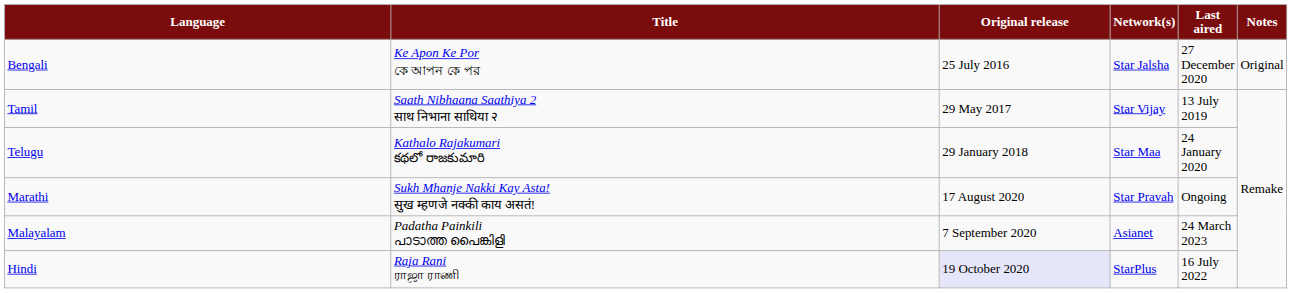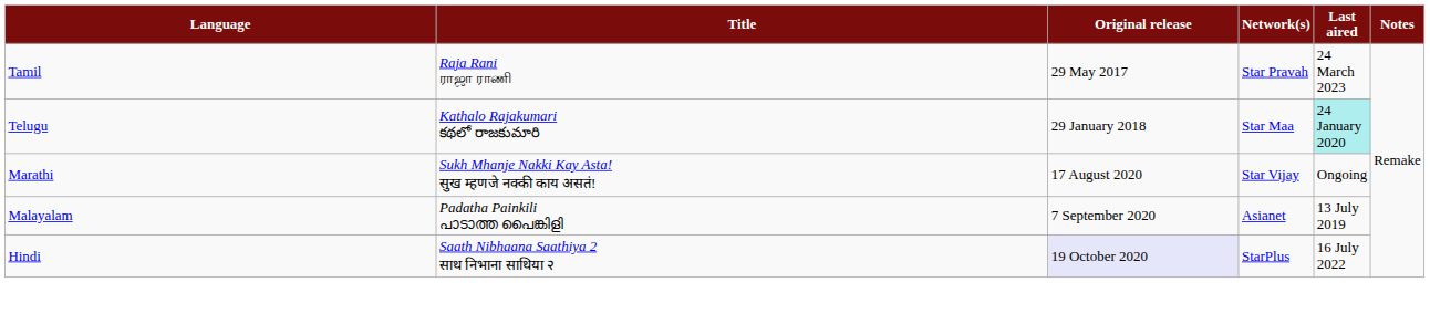 <table class="wikitable" style="width: 100%; margin-right: 0;">
 <tr style="color:white">
 <th style="background:#7b0c0c; width:35%;">Language</th>
 <th style="background:#7b0c0c; width:50%;">Title</th>
 <th style="background:#7b0c0c; width:64%;">Original release</th>
 <th style="background:#7b0c0c; width:12%;">Network(s)</th>
 <th style="background:#7b0c0c; width:5%;">Last aired</th>
 <th style="background:#7b0c0c; width:5%;">Notes</th>
 </tr>
 <tr>
-<td><a href='#'>Bengali</a></td>
-<td><em><a href='#'>Ke Apon Ke Por</a></em> <br> কে আপন কে পর</td>
-<td>25 July 2016</td>
-<td><a href='#'>Star Jalsha</a></td>
-<td>27 December 2020</td>
-<td>Original</td>
-</tr>
-<tr>
 <td><a href='#'>Tamil</a></td>
-<td><em><a href='#'>Saath Nibhaana Saathiya 2</a></em> <br> साथ निभाना साथिया २</td>
+<td><em><a href='#'>Raja Rani</a></em> <br> ராஜா ராணி</td>
 <td>29 May 2017</td>
-<td><a href='#'>Star Vijay</a></td>
-<td>13 July 2019</td>
+<td><a href='#'>Star Pravah</a></td>
+<td>24 March 2023</td>
 <td rowspan="5">Remake</td>
 </tr>
 <tr>
 <td><a href='#'>Telugu</a></td>
 <td><em><a href='#'>Kathalo Rajakumari</a></em> <br> కథలో రాజకుమారి</td>
 <td>29 January 2018</td>
 <td><a href='#'>Star Maa</a></td>
-<td>24 January 2020</td>
+<td style="background: paleturquoise;">24 January 2020</td>
 </tr>
 <tr>
 <td><a href='#'>Marathi</a></td>
 <td><em><a href='#'>Sukh Mhanje Nakki Kay Asta!</a></em> <br> सुख म्हणजे नक्की काय असतं!</td>
 <td>17 August 2020</td>
-<td><a href='#'>Star Pravah</a></td>
+<td><a href='#'>Star Vijay</a></td>
 <td>Ongoing</td>
 </tr>
 <tr>
 <td><a href='#'>Malayalam</a></td>
 <td><em>Padatha Painkili</em> <br> പാടാത്ത പൈങ്കിളി</td>
 <td>7 September 2020</td>
 <td><a href='#'>Asianet</a></td>
-<td>24 March 2023</td>
+<td>13 July 2019</td>
 </tr>
 <tr>
 <td><a href='#'>Hindi</a></td>
-<td><em><a href='#'>Raja Rani</a></em> <br> ராஜா ராணி</td>
+<td><em><a href='#'>Saath Nibhaana Saathiya 2</a></em> <br> साथ निभाना साथिया २</td>
 <td style="background: lavender;">19 October 2020</td>
 <td><a href='#'>StarPlus</a></td>
 <td>16 July 2022</td>
 </tr>
 </table>
